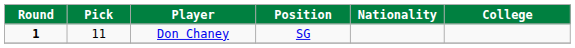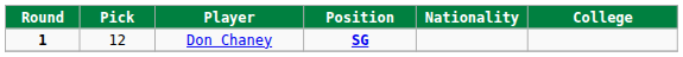 <table class="wikitable sortable sortable">
 <tr>
 <th style="background:#008040; color:white" width="10%">Round</th>
 <th style="background:#008040; color:white" width="10%">Pick</th>
 <th style="background:#008040; color:white" width="20%">Player</th>
 <th style="background:#008040; color:white" width="15%">Position</th>
 <th style="background:#008040; color:white" width="15%">Nationality</th>
 <th style="background:#008040; color:white" width="20%">College</th>
 </tr>
 <tr style="text-align: center">
 <td><strong>1</strong></td>
-<td>11</td>
+<td>12</td>
 <td><a href='#'>Don Chaney</a></td>
-<td><a href='#'>SG</a></td>
+<td><strong><a href='#'>SG</a></strong></td>
 <td></td>
 <td></td>
 </tr>
 <tr>
 </tr>
 </table>
